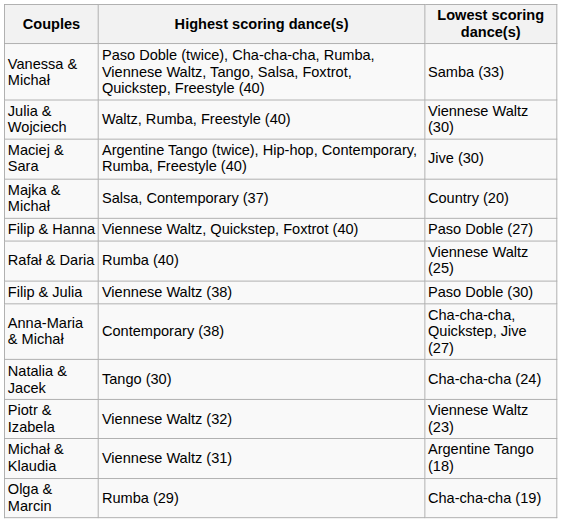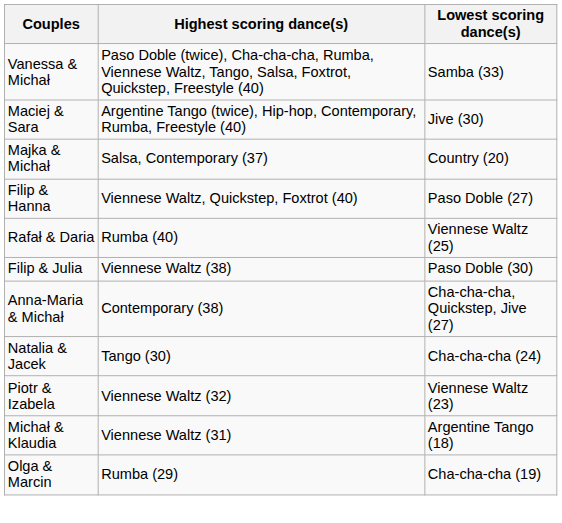 <table class="wikitable">
 <tr>
 <th>Couples</th>
 <th>Highest scoring dance(s)</th>
 <th>Lowest scoring dance(s)</th>
 </tr>
 <tr>
 <td>Vanessa & Michał</td>
 <td>Paso Doble (twice), Cha-cha-cha, Rumba, Viennese Waltz, Tango, Salsa, Foxtrot, Quickstep, Freestyle (40)</td>
 <td>Samba (33)</td>
-</tr>
-<tr>
-<td>Julia & Wojciech</td>
-<td>Waltz, Rumba, Freestyle (40)</td>
-<td>Viennese Waltz (30)</td>
 </tr>
 <tr>
 <td>Maciej & Sara</td>
 <td>Argentine Tango (twice), Hip-hop, Contemporary, Rumba, Freestyle (40)</td>
 <td>Jive (30)</td>
 </tr>
 <tr>
 <td>Majka & Michał</td>
 <td>Salsa, Contemporary (37)</td>
 <td>Country (20)</td>
 </tr>
 <tr>
 <td>Filip & Hanna</td>
 <td>Viennese Waltz, Quickstep, Foxtrot (40)</td>
 <td>Paso Doble (27)</td>
 </tr>
 <tr>
 <td>Rafał & Daria</td>
 <td>Rumba (40)</td>
 <td>Viennese Waltz (25)</td>
 </tr>
 <tr>
 <td>Filip & Julia</td>
 <td>Viennese Waltz (38)</td>
 <td>Paso Doble (30)</td>
 </tr>
 <tr>
 <td>Anna-Maria & Michał</td>
 <td>Contemporary (38)</td>
 <td>Cha-cha-cha, Quickstep, Jive (27)</td>
 </tr>
 <tr>
 <td>Natalia & Jacek</td>
 <td>Tango (30)</td>
 <td>Cha-cha-cha (24)</td>
 </tr>
 <tr>
 <td>Piotr & Izabela</td>
 <td>Viennese Waltz (32)</td>
 <td>Viennese Waltz (23)</td>
 </tr>
 <tr>
 <td>Michał & Klaudia</td>
 <td>Viennese Waltz (31)</td>
 <td>Argentine Tango (18)</td>
 </tr>
 <tr>
 <td>Olga & Marcin</td>
 <td>Rumba (29)</td>
 <td>Cha-cha-cha (19)</td>
 </tr>
 </table>
